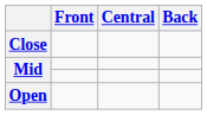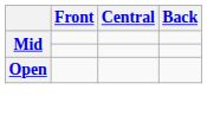 <table class="wikitable" style="text-align:center">
 <tr>
 <th></th>
 <th><a href='#'>Front</a></th>
 <th><a href='#'>Central</a></th>
 <th><a href='#'>Back</a></th>
-</tr>
-<tr align="center">
-<th><a href='#'>Close</a></th>
-<td></td>
-<td></td>
-<td></td>
 </tr>
 <tr align="center">
 <th rowspan="2"><a href='#'>Mid</a></th>
 <td></td>
 <td></td>
 <td></td>
 </tr>
 <tr>
 <td></td>
 <td></td>
 <td></td>
 </tr>
 <tr align="center">
 <th><a href='#'>Open</a></th>
 <td></td>
 <td></td>
 <td></td>
 </tr>
 </table>
